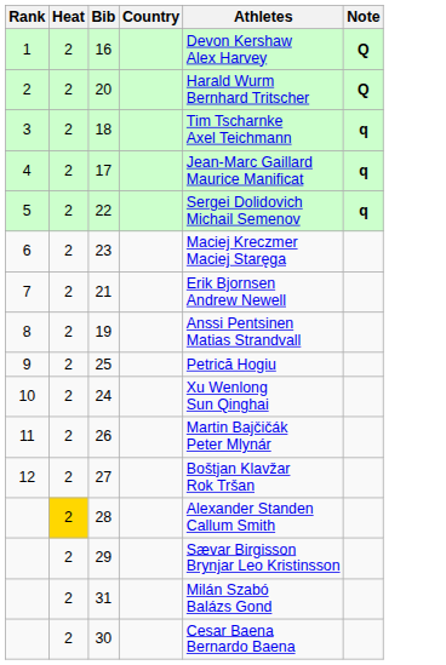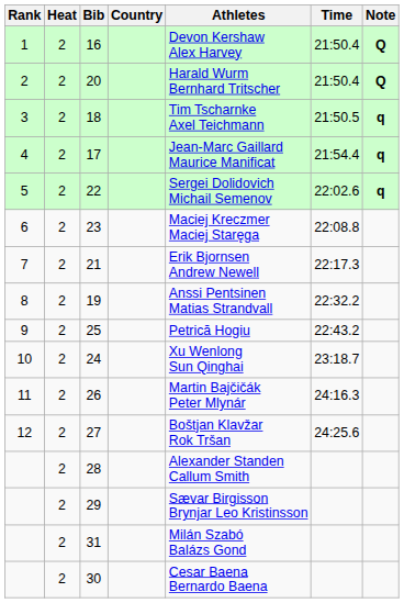 <table class="wikitable sortable" style="text-align:center">
 <tr>
 <th>Rank</th>
 <th>Heat</th>
 <th>Bib</th>
 <th>Country</th>
 <th>Athletes</th>
+<th>Time</th>
 <th>Note</th>
 </tr>
 <tr bgcolor=ccffcc>
 <td>1</td>
 <td>2</td>
 <td>16</td>
 <td align=left></td>
 <td align=left><a href='#'>Devon Kershaw</a><br><a href='#'>Alex Harvey</a></td>
+<td>21:50.4</td>
 <td><strong>Q</strong></td>
 </tr>
 <tr bgcolor=ccffcc>
 <td>2</td>
 <td>2</td>
 <td>20</td>
 <td align=left></td>
 <td align=left><a href='#'>Harald Wurm</a><br><a href='#'>Bernhard Tritscher</a></td>
+<td>21:50.4</td>
 <td><strong>Q</strong></td>
 </tr>
 <tr bgcolor=ccffcc>
 <td>3</td>
 <td>2</td>
 <td>18</td>
 <td align=left></td>
 <td align=left><a href='#'>Tim Tscharnke</a><br><a href='#'>Axel Teichmann</a></td>
+<td>21:50.5</td>
 <td><strong>q</strong></td>
 </tr>
 <tr bgcolor=ccffcc>
 <td>4</td>
 <td>2</td>
 <td>17</td>
 <td align=left></td>
 <td align=left><a href='#'>Jean-Marc Gaillard</a><br><a href='#'>Maurice Manificat</a></td>
+<td>21:54.4</td>
 <td><strong>q</strong></td>
 </tr>
 <tr bgcolor=ccffcc>
 <td>5</td>
 <td>2</td>
 <td>22</td>
 <td align=left></td>
 <td align=left><a href='#'>Sergei Dolidovich</a><br><a href='#'>Michail Semenov</a></td>
+<td>22:02.6</td>
 <td><strong>q</strong></td>
 </tr>
 <tr>
 <td>6</td>
 <td>2</td>
 <td>23</td>
 <td align=left></td>
 <td align=left><a href='#'>Maciej Kreczmer</a><br><a href='#'>Maciej Staręga</a></td>
+<td>22:08.8</td>
 <td></td>
 </tr>
 <tr>
 <td>7</td>
 <td>2</td>
 <td>21</td>
 <td align=left></td>
 <td align=left><a href='#'>Erik Bjornsen</a><br><a href='#'>Andrew Newell</a></td>
+<td>22:17.3</td>
 <td></td>
 </tr>
 <tr>
 <td>8</td>
 <td>2</td>
 <td>19</td>
 <td align=left></td>
 <td align=left><a href='#'>Anssi Pentsinen</a><br><a href='#'>Matias Strandvall</a></td>
+<td>22:32.2</td>
 <td></td>
 </tr>
 <tr>
 <td>9</td>
 <td>2</td>
 <td>25</td>
 <td align=left></td>
 <td align=left><a href='#'>Petrică Hogiu</a><br></td>
+<td>22:43.2</td>
 <td></td>
 </tr>
 <tr>
 <td>10</td>
 <td>2</td>
 <td>24</td>
 <td align=left></td>
 <td align=left><a href='#'>Xu Wenlong</a><br><a href='#'>Sun Qinghai</a></td>
+<td>23:18.7</td>
 <td></td>
 </tr>
 <tr>
 <td>11</td>
 <td>2</td>
 <td>26</td>
 <td align=left></td>
 <td align=left><a href='#'>Martin Bajčičák</a><br><a href='#'>Peter Mlynár</a></td>
+<td>24:16.3</td>
 <td></td>
 </tr>
 <tr>
 <td>12</td>
 <td>2</td>
 <td>27</td>
 <td align=left></td>
 <td align=left><a href='#'>Boštjan Klavžar</a><br><a href='#'>Rok Tršan</a></td>
+<td>24:25.6</td>
 <td></td>
 </tr>
 <tr>
 <td></td>
-<td style="background: gold;">2</td>
+<td>2</td>
 <td>28</td>
 <td align=left></td>
 <td align=left><a href='#'>Alexander Standen</a><br><a href='#'>Callum Smith</a></td>
+<td></td>
 <td></td>
 </tr>
 <tr>
 <td></td>
 <td>2</td>
 <td>29</td>
 <td align=left></td>
 <td align=left><a href='#'>Sævar Birgisson</a><br><a href='#'>Brynjar Leo Kristinsson</a></td>
 <td></td>
+<td></td>
 </tr>
 <tr>
 <td></td>
 <td>2</td>
 <td>31</td>
 <td align=left></td>
 <td align=left><a href='#'>Milán Szabó</a><br><a href='#'>Balázs Gond</a></td>
+<td></td>
 <td></td>
 </tr>
 <tr>
 <td></td>
 <td>2</td>
 <td>30</td>
 <td align=left></td>
 <td align=left><a href='#'>Cesar Baena</a><br><a href='#'>Bernardo Baena</a></td>
 <td></td>
+<td></td>
 </tr>
 </table>
